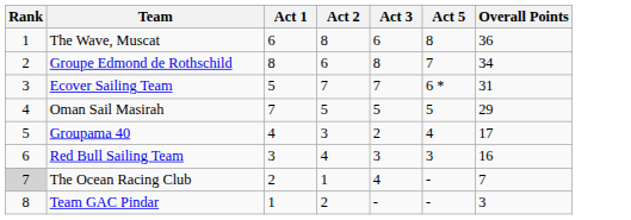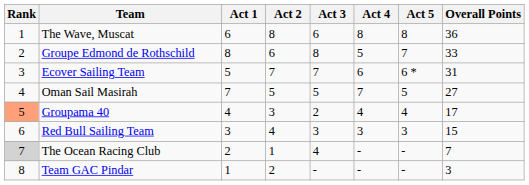 <table class="wikitable">
 <tr>
 <th>Rank</th>
 <th width=230>Team</th>
 <th width=50>Act 1</th>
 <th width=50>Act 2</th>
 <th width=50>Act 3</th>
+<th width=50>Act 4</th>
 <th width=50>Act 5</th>
 <th>Overall Points</th>
 </tr>
 <tr>
 <td align="center">1</td>
 <td> The Wave, Muscat</td>
 <td>6</td>
 <td>8</td>
 <td>6</td>
 <td>8</td>
+<td>8</td>
 <td>36</td>
 </tr>
 <tr>
 <td align="center">2</td>
 <td> <a href='#'>Groupe Edmond de Rothschild</a></td>
 <td>8</td>
 <td>6</td>
 <td>8</td>
+<td>5</td>
 <td>7</td>
-<td>34</td>
+<td>33</td>
 </tr>
 <tr>
 <td align="center">3</td>
 <td> <a href='#'>Ecover Sailing Team</a></td>
 <td>5</td>
 <td>7</td>
 <td>7</td>
+<td>6</td>
 <td>6 *</td>
 <td>31</td>
 </tr>
 <tr>
 <td align="center">4</td>
 <td> Oman Sail Masirah</td>
 <td>7</td>
 <td>5</td>
 <td>5</td>
+<td>7</td>
 <td>5</td>
-<td>29</td>
+<td>27</td>
 </tr>
 <tr>
-<td align="center">5</td>
+<td align="center" style="background: lightsalmon;">5</td>
 <td> <a href='#'>Groupama 40</a></td>
 <td>4</td>
 <td>3</td>
 <td>2</td>
+<td>4</td>
 <td>4</td>
 <td>17</td>
 </tr>
 <tr>
 <td align="center">6</td>
 <td> <a href='#'>Red Bull Sailing Team</a></td>
 <td>3</td>
 <td>4</td>
 <td>3</td>
 <td>3</td>
-<td>16</td>
+<td>3</td>
+<td>15</td>
 </tr>
 <tr>
 <td align="center" style="background: lightgrey;">7</td>
 <td> The Ocean Racing Club</td>
 <td>2</td>
 <td>1</td>
 <td>4</td>
+<td>-</td>
 <td>-</td>
 <td>7</td>
 </tr>
 <tr>
 <td align="center">8</td>
 <td> <a href='#'>Team GAC Pindar</a></td>
 <td>1</td>
 <td>2</td>
 <td>-</td>
 <td>-</td>
+<td>-</td>
 <td>3</td>
 </tr>
 </table>
